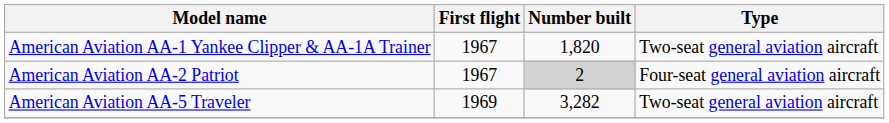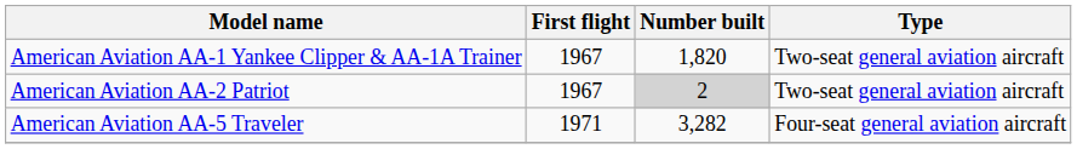 <table class="wikitable">
 <tr>
 <th>Model name</th>
 <th>First flight</th>
 <th>Number built</th>
 <th>Type</th>
 </tr>
 <tr>
 <td align=left><a href='#'>American Aviation AA-1 Yankee Clipper & AA-1A Trainer</a></td>
 <td align=center>1967</td>
 <td align=center>1,820</td>
 <td align=left>Two-seat <a href='#'>general aviation</a> aircraft</td>
 </tr>
 <tr>
 <td align=left><a href='#'>American Aviation AA-2 Patriot</a></td>
 <td align=center>1967</td>
 <td align=center style="background: lightgrey;">2</td>
-<td align=left>Four-seat <a href='#'>general aviation</a> aircraft</td>
+<td align=left>Two-seat <a href='#'>general aviation</a> aircraft</td>
 </tr>
 <tr>
 <td align=left><a href='#'>American Aviation AA-5 Traveler</a></td>
-<td align=center>1969</td>
+<td align=center>1971</td>
 <td align=center>3,282</td>
-<td align=left>Two-seat <a href='#'>general aviation</a> aircraft</td>
+<td align=left>Four-seat <a href='#'>general aviation</a> aircraft</td>
 </tr>
 <tr>
 </tr>
 </table>
